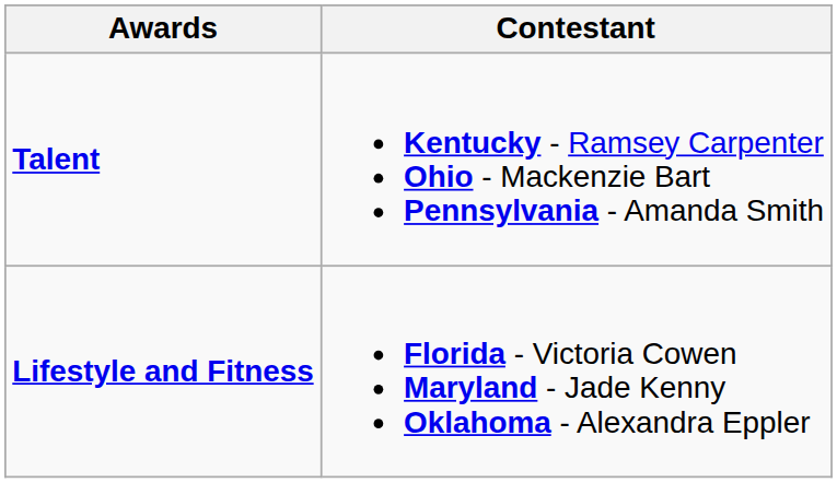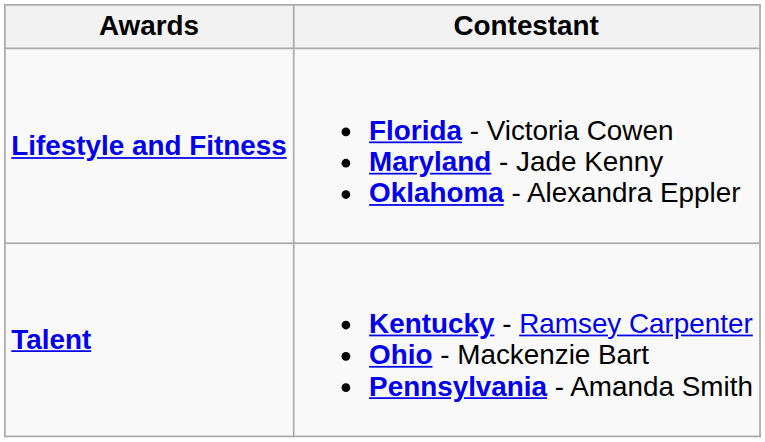 <table class="wikitable">
 <tr>
 <th>Awards</th>
 <th>Contestant</th>
 </tr>
 <tr>
+<td><strong><a href='#'>Lifestyle and Fitness</a></strong></td>
+<td><br><ul><li> <strong><a href='#'>Florida</a></strong> - Victoria Cowen</li><li> <strong><a href='#'>Maryland</a></strong> - Jade Kenny</li><li> <strong><a href='#'>Oklahoma</a></strong> - Alexandra Eppler</li></ul></td>
+</tr>
+<tr>
 <td><strong><a href='#'>Talent</a></strong></td>
 <td><br><ul><li> <strong><a href='#'>Kentucky</a></strong> - <a href='#'>Ramsey Carpenter</a></li><li> <strong><a href='#'>Ohio</a></strong> - Mackenzie Bart</li><li> <strong><a href='#'>Pennsylvania</a></strong> - Amanda Smith</li></ul></td>
 </tr>
-<tr>
-<td><strong><a href='#'>Lifestyle and Fitness</a></strong></td>
-<td><br><ul><li> <strong><a href='#'>Florida</a></strong> - Victoria Cowen</li><li> <strong><a href='#'>Maryland</a></strong> - Jade Kenny</li><li> <strong><a href='#'>Oklahoma</a></strong> - Alexandra Eppler</li></ul></td>
-</tr>
 </table>
